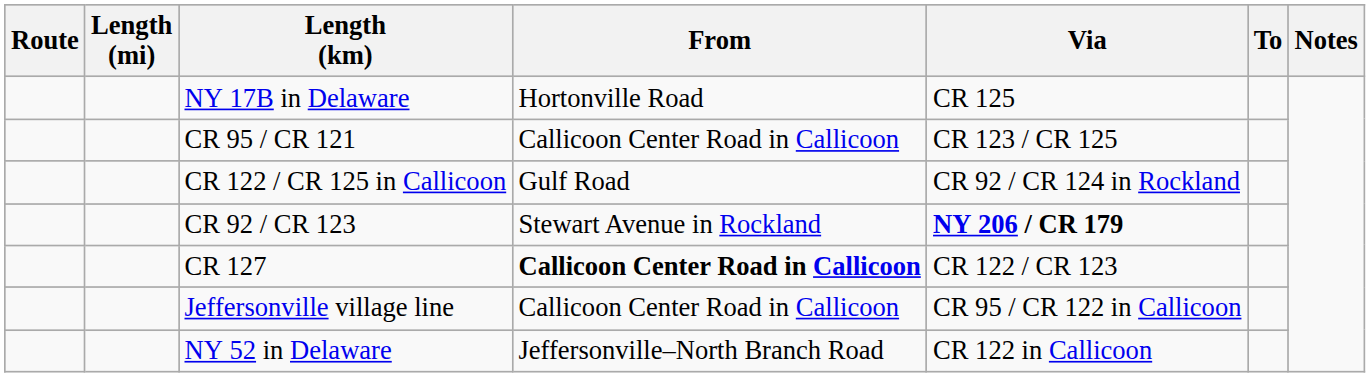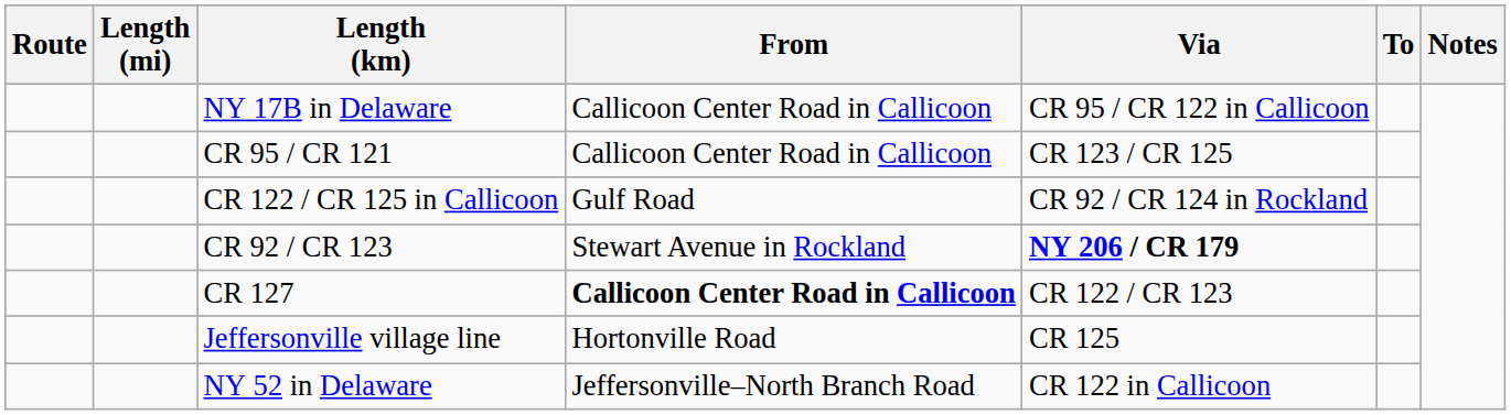 <table class="wikitable sortable">
 <tr>
 <th>Route</th>
 <th>Length<br>(mi)</th>
 <th>Length<br>(km)</th>
 <th class="unsortable">From</th>
 <th class="unsortable">Via</th>
 <th class="unsortable">To</th>
 <th class="unsortable">Notes</th>
 </tr>
 <tr>
 <td id="121"></td>
 <td></td>
 <td><a href='#'>NY&nbsp;17B</a> in <a href='#'>Delaware</a></td>
-<td>Hortonville Road</td>
-<td>CR 125</td>
+<td>Callicoon Center Road in <a href='#'>Callicoon</a></td>
+<td>CR 95 / CR 122 in <a href='#'>Callicoon</a></td>
 <td></td>
 </tr>
 <tr>
 <td id="122"></td>
 <td></td>
 <td>CR 95 / CR 121</td>
 <td>Callicoon Center Road in <a href='#'>Callicoon</a></td>
 <td>CR 123 / CR 125</td>
 <td></td>
 </tr>
 <tr>
 <td id="123"></td>
 <td></td>
 <td>CR 122 / CR 125 in <a href='#'>Callicoon</a></td>
 <td>Gulf Road</td>
 <td>CR 92 / CR 124 in <a href='#'>Rockland</a></td>
 <td></td>
 </tr>
 <tr>
 <td id="124"></td>
 <td></td>
 <td>CR 92 / CR 123</td>
 <td>Stewart Avenue in <a href='#'>Rockland</a></td>
 <td><strong><a href='#'>NY&nbsp;206</a> / CR 179</strong></td>
 <td></td>
 </tr>
 <tr>
 <td id="125"></td>
 <td></td>
 <td>CR 127</td>
 <td><strong>Callicoon Center Road in <a href='#'>Callicoon</a></strong></td>
 <td>CR 122 / CR 123</td>
 <td></td>
 </tr>
 <tr>
 <td id="127"></td>
 <td></td>
 <td><a href='#'>Jeffersonville</a> village line</td>
-<td>Callicoon Center Road in <a href='#'>Callicoon</a></td>
-<td>CR 95 / CR 122 in <a href='#'>Callicoon</a></td>
+<td>Hortonville Road</td>
+<td>CR 125</td>
 <td></td>
 </tr>
 <tr>
 <td id="128"></td>
 <td></td>
 <td><a href='#'>NY&nbsp;52</a> in <a href='#'>Delaware</a></td>
 <td>Jeffersonville–North Branch Road</td>
 <td>CR 122 in <a href='#'>Callicoon</a></td>
 <td></td>
 </tr>
 </table>
